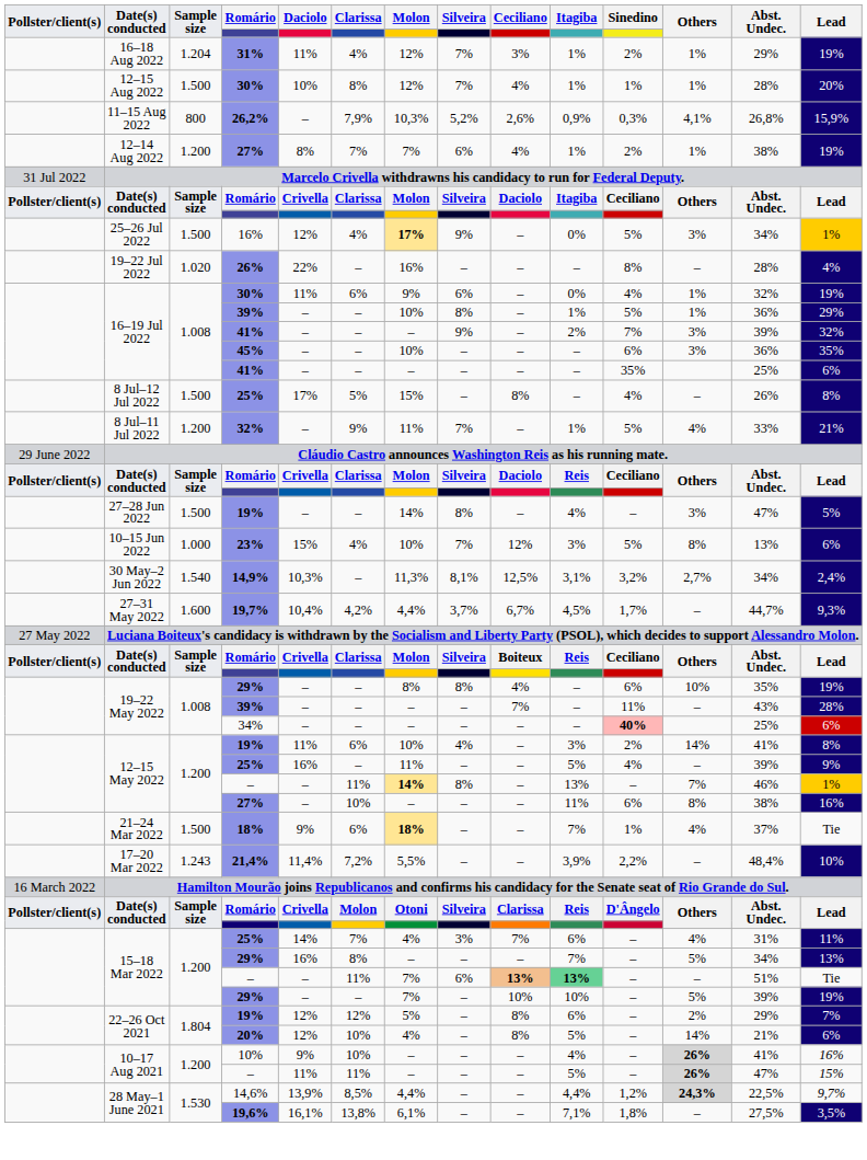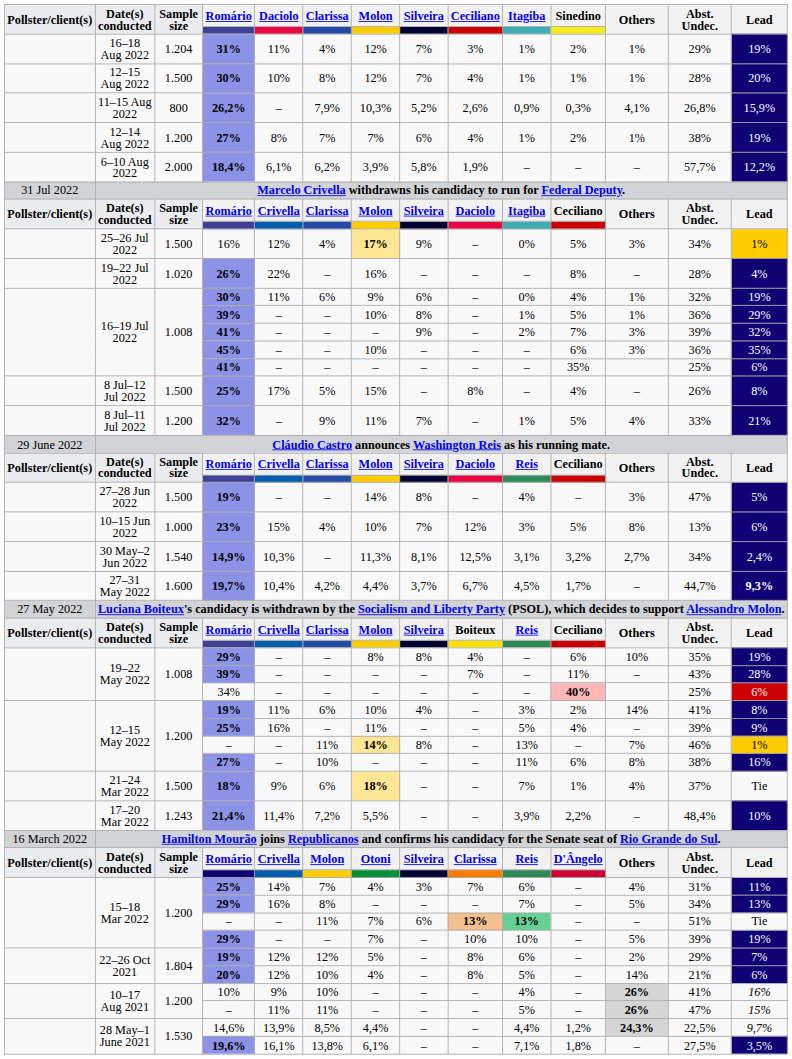 <table class="wikitable sortable" style="text-align:center;font-size:90%;line-height:14px;">
 <tr>
 <td rowspan="2" class="unsortable" style="width:50px;background:#eaecf0;"><strong>Pollster/client(s)</strong></td>
 <td rowspan="2" class="unsortable" style="width:50px;background:#eaecf0;"><strong>Date(s)<br>conducted</strong></td>
 <td rowspan="2" class="unsortable" style="width:50px;background:#eaecf0;"><strong>Sample<br>size</strong></td>
 <th class="unsortable" style="width:50px;"><a href='#'>Romário</a><br></th>
 <th class="unsortable" style="width:50px;"><a href='#'>Daciolo</a><br></th>
 <th class="unsortable" style="width:50px;"><a href='#'>Clarissa</a><br></th>
 <th class="unsortable" style="width:50px;"><a href='#'>Molon</a><br></th>
 <th class="unsortable" style="width:50px;"><a href='#'>Silveira</a><br></th>
 <th class="unsortable" style="width:50px;"><a href='#'>Ceciliano</a><br></th>
 <th class="unsortable" style="width:50px;"><a href='#'>Itagiba</a><br></th>
 <th class="unsortable" style="width:50px;">Sinedino<br></th>
 <th rowspan="2">Others</th>
 <th rowspan="2">Abst.<br>Undec.</th>
 <th rowspan="2">Lead</th>
 </tr>
 <tr>
 <th class="sortable" data-sort-type="number" style="background:#3F4196;"></th>
 <th class="sortable" data-sort-type="number" style="background:#E70641;"></th>
 <th class="sortable" data-sort-type="number" style="background:#254AA5;"></th>
 <th class="sortable" data-sort-type="number" style="background:#ffcc00;"></th>
 <th class="sortable" data-sort-type="number" style="background:#003;"></th>
 <th class="sortable" data-sort-type="number" style="background:#CC0000;"></th>
 <th class="sortable" data-sort-type="number" style="background:#3EACB2;"></th>
 <th class="sortable" data-sort-type="number" style="background:#f4ed1b;"></th>
 </tr>
 <tr>
 <td></td>
 <td>16–18 Aug 2022</td>
 <td>1.204</td>
 <td style="background:#8c92e6;"><strong>31%</strong></td>
 <td>11%</td>
 <td>4%</td>
 <td>12%</td>
 <td>7%</td>
 <td>3%</td>
 <td>1%</td>
 <td>2%</td>
 <td>1%</td>
 <td>29%</td>
 <td style="background:#0F0073;color:#FFFFFF;">19%</td>
 </tr>
 <tr>
 <td></td>
 <td>12–15 Aug 2022</td>
 <td>1.500</td>
 <td style="background:#8c92e6;"><strong>30%</strong></td>
 <td>10%</td>
 <td>8%</td>
 <td>12%</td>
 <td>7%</td>
 <td>4%</td>
 <td>1%</td>
 <td>1%</td>
 <td>1%</td>
 <td>28%</td>
 <td style="background:#0F0073;color:#FFFFFF;">20%</td>
 </tr>
 <tr>
 <td></td>
 <td>11–15 Aug 2022</td>
 <td>800</td>
 <td style="background:#8c92e6;"><strong>26,2%</strong></td>
 <td>–</td>
 <td>7,9%</td>
 <td>10,3%</td>
 <td>5,2%</td>
 <td>2,6%</td>
 <td>0,9%</td>
 <td>0,3%</td>
 <td>4,1%</td>
 <td>26,8%</td>
 <td style="background:#0F0073;color:#FFFFFF;">15,9%</td>
 </tr>
 <tr>
 <td></td>
 <td>12–14 Aug 2022</td>
 <td>1.200</td>
 <td style="background:#8c92e6;"><strong>27%</strong></td>
 <td>8%</td>
 <td>7%</td>
 <td>7%</td>
 <td>6%</td>
 <td>4%</td>
 <td>1%</td>
 <td>2%</td>
 <td>1%</td>
 <td>38%</td>
 <td style="background:#0F0073;color:#FFFFFF;">19%</td>
+</tr>
+<tr>
+<td></td>
+<td>6–10 Aug 2022</td>
+<td>2.000</td>
+<td style="background:#8c92e6;"><strong>18,4%</strong></td>
+<td>6,1%</td>
+<td>6,2%</td>
+<td>3,9%</td>
+<td>5,8%</td>
+<td>1,9%</td>
+<td>–</td>
+<td>–</td>
+<td>–</td>
+<td>57,7%</td>
+<td style="background:#0F0073;color:#FFFFFF;">12,2%</td>
 </tr>
 <tr>
 <td style="background:#d1d3d7;">31 Jul 2022</td>
 <td colspan="13" style="background:#d1d3d7;"><strong><a href='#'>Marcelo Crivella</a> withdrawns his candidacy to run for <a href='#'>Federal Deputy</a>.</strong> </td>
 </tr>
 <tr>
 <td rowspan="2" class="unsortable" style="width:50px;background:#eaecf0;"><strong>Pollster/client(s)</strong></td>
 <td rowspan="2" class="unsortable" style="width:50px;background:#eaecf0;"><strong>Date(s)<br>conducted</strong></td>
 <td rowspan="2" class="unsortable" style="width:50px;background:#eaecf0;"><strong>Sample<br>size</strong></td>
 <th class="unsortable" style="width:50px;"><a href='#'>Romário</a><br></th>
 <th class="unsortable" style="width:50px;"><a href='#'>Crivella</a><br></th>
 <th class="unsortable" style="width:50px;"><a href='#'>Clarissa</a><br></th>
 <th class="unsortable" style="width:50px;"><a href='#'>Molon</a><br></th>
 <th class="unsortable" style="width:50px;"><a href='#'>Silveira</a><br></th>
 <th class="unsortable" style="width:50px;"><a href='#'>Daciolo</a><br></th>
 <th class="unsortable" style="width:50px;"><a href='#'>Itagiba</a><br></th>
 <th class="unsortable" style="width:50px;"><strong>Ceciliano</strong><br></th>
 <th rowspan="2">Others</th>
 <th rowspan="2">Abst.<br>Undec.</th>
 <th rowspan="2">Lead</th>
 </tr>
 <tr>
 <th class="sortable" data-sort-type="number" style="background:#3F4196;"></th>
 <th class="sortable" data-sort-type="number" style="background:#005daa;"></th>
 <th class="sortable" data-sort-type="number" style="background:#254AA5;"></th>
 <th class="sortable" data-sort-type="number" style="background:#ffcc00;"></th>
 <th class="sortable" data-sort-type="number" style="background:#003;"></th>
 <th class="sortable" data-sort-type="number" style="background:#E70641;"></th>
 <th class="sortable" data-sort-type="number" style="background:#3EACB2;"></th>
 <th class="sortable" data-sort-type="number" style="background:#CC0000;"></th>
 </tr>
 <tr>
 <td></td>
 <td>25–26 Jul 2022</td>
 <td>1.500</td>
 <td>16%</td>
 <td>12%</td>
 <td>4%</td>
 <td style="background:#ffe694;"><strong>17%</strong></td>
 <td>9%</td>
 <td>–</td>
 <td>0%</td>
 <td>5%</td>
 <td>3%</td>
 <td>34%</td>
 <td style="background:#ffcc00;">1%</td>
 </tr>
 <tr>
 <td></td>
 <td>19–22 Jul 2022</td>
 <td>1.020</td>
 <td style="background:#8c92e6;"><strong>26%</strong></td>
 <td>22%</td>
 <td>–</td>
 <td>16%</td>
 <td>–</td>
 <td>–</td>
 <td>–</td>
 <td>8%</td>
 <td>–</td>
 <td>28%</td>
 <td style="background:#0F0073;color:#FFFFFF;">4%</td>
 </tr>
 <tr>
 <td rowspan="5"></td>
 <td rowspan="5">16–19 Jul 2022</td>
 <td rowspan="5">1.008</td>
 <td style="background:#8c92e6;"><strong>30%</strong></td>
 <td>11%</td>
 <td>6%</td>
 <td>9%</td>
 <td>6%</td>
 <td>–</td>
 <td>0%</td>
 <td>4%</td>
 <td>1%</td>
 <td>32%</td>
 <td style="background:#0F0073;color:#FFFFFF;">19%</td>
 </tr>
 <tr>
 <td style="background:#8c92e6;"><strong>39%</strong></td>
 <td>–</td>
 <td>–</td>
 <td>10%</td>
 <td>8%</td>
 <td>–</td>
 <td>1%</td>
 <td>5%</td>
 <td>1%</td>
 <td>36%</td>
 <td style="background:#0F0073;color:#FFFFFF;">29%</td>
 </tr>
 <tr>
 <td style="background:#8c92e6;"><strong>41%</strong></td>
 <td>–</td>
 <td>–</td>
 <td>–</td>
 <td>9%</td>
 <td>–</td>
 <td>2%</td>
 <td>7%</td>
 <td>3%</td>
 <td>39%</td>
 <td style="background:#0F0073;color:#FFFFFF;">32%</td>
 </tr>
 <tr>
 <td style="background:#8c92e6;"><strong>45%</strong></td>
 <td>–</td>
 <td>–</td>
 <td>10%</td>
 <td>–</td>
 <td>–</td>
 <td>–</td>
 <td>6%</td>
 <td>3%</td>
 <td>36%</td>
 <td style="background:#0F0073;color:#FFFFFF;">35%</td>
 </tr>
 <tr>
 <td style="background:#8c92e6;"><strong>41%</strong></td>
 <td>–</td>
 <td>–</td>
 <td>–</td>
 <td>–</td>
 <td>–</td>
 <td>–</td>
 <td>35%</td>
 <td></td>
 <td>25%</td>
 <td style="background:#0F0073;color:#FFFFFF;">6%</td>
 </tr>
 <tr>
 <td></td>
 <td>8 Jul–12 Jul 2022</td>
 <td>1.500</td>
 <td style="background:#8c92e6;"><strong>25%</strong></td>
 <td>17%</td>
 <td>5%</td>
 <td>15%</td>
 <td>–</td>
 <td>8%</td>
 <td>–</td>
 <td>4%</td>
 <td>–</td>
 <td>26%</td>
 <td style="background:#0F0073;color:#FFFFFF;">8%</td>
 </tr>
 <tr>
 <td></td>
 <td>8 Jul–11 Jul 2022</td>
 <td>1.200</td>
 <td style="background:#8c92e6;"><strong>32%</strong></td>
 <td>–</td>
 <td>9%</td>
 <td>11%</td>
 <td>7%</td>
 <td>–</td>
 <td>1%</td>
 <td>5%</td>
 <td>4%</td>
 <td>33%</td>
 <td style="background:#0F0073;color:#FFFFFF;">21%</td>
 </tr>
 <tr>
 <td style="background:#d1d3d7;">29 June 2022</td>
 <td colspan="13" style="background:#d1d3d7;"><strong><a href='#'>Cláudio Castro</a> announces <a href='#'>Washington Reis</a> as his running mate.</strong> </td>
 </tr>
 <tr>
 <td rowspan="2" class="unsortable" style="width:50px;background:#eaecf0;"><strong>Pollster/client(s)</strong></td>
 <td rowspan="2" class="unsortable" style="width:50px;background:#eaecf0;"><strong>Date(s)<br>conducted</strong></td>
 <td rowspan="2" class="unsortable" style="width:50px;background:#eaecf0;"><strong>Sample<br>size</strong></td>
 <th class="unsortable" style="width:50px;"><a href='#'>Romário</a><br></th>
 <th class="unsortable" style="width:50px;"><a href='#'>Crivella</a><br></th>
 <th class="unsortable" style="width:50px;"><a href='#'>Clarissa</a><br></th>
 <th class="unsortable" style="width:50px;"><a href='#'>Molon</a><br></th>
 <th class="unsortable" style="width:50px;"><a href='#'>Silveira</a><br></th>
 <th class="unsortable" style="width:50px;"><a href='#'>Daciolo</a><br></th>
 <th class="unsortable" style="width:50px;"><strong><a href='#'>Reis</a></strong><br></th>
 <th class="unsortable" style="width:50px;"><strong>Ceciliano</strong><br></th>
 <th rowspan="2">Others</th>
 <th rowspan="2">Abst.<br>Undec.</th>
 <th rowspan="2">Lead</th>
 </tr>
 <tr>
 <th class="sortable" data-sort-type="number" style="background:#3F4196;"></th>
 <th class="sortable" data-sort-type="number" style="background:#005daa;"></th>
 <th class="sortable" data-sort-type="number" style="background:#254AA5;"></th>
 <th class="sortable" data-sort-type="number" style="background:#ffcc00;"></th>
 <th class="sortable" data-sort-type="number" style="background:#003;"></th>
 <th class="sortable" data-sort-type="number" style="background:#E70641;"></th>
 <th class="sortable" data-sort-type="number" style="background:#2E8B57;"></th>
 <th class="sortable" data-sort-type="number" style="background:#CC0000;"></th>
 </tr>
 <tr>
 <td></td>
 <td>27–28 Jun 2022</td>
 <td>1.500</td>
 <td style="background:#8c92e6;"><strong>19%</strong></td>
 <td>–</td>
 <td>–</td>
 <td>14%</td>
 <td>8%</td>
 <td>–</td>
 <td>4%</td>
 <td>–</td>
 <td>3%</td>
 <td>47%</td>
 <td style="background:#0F0073;color:#FFFFFF;">5%</td>
 </tr>
 <tr>
 <td></td>
 <td>10–15 Jun 2022</td>
 <td>1.000</td>
 <td style="background:#8c92e6;"><strong>23%</strong></td>
 <td>15%</td>
 <td>4%</td>
 <td>10%</td>
 <td>7%</td>
 <td>12%</td>
 <td>3%</td>
 <td>5%</td>
 <td>8%</td>
 <td>13%</td>
 <td style="background:#0F0073;color:#FFFFFF;">6%</td>
 </tr>
 <tr>
 <td></td>
 <td>30 May–2 Jun 2022</td>
 <td>1.540</td>
 <td style="background:#8c92e6;"><strong>14,9%</strong></td>
 <td>10,3%</td>
 <td>–</td>
 <td>11,3%</td>
 <td>8,1%</td>
 <td>12,5%</td>
 <td>3,1%</td>
 <td>3,2%</td>
 <td>2,7%</td>
 <td>34%</td>
 <td style="background:#0F0073;color:#FFFFFF;">2,4%</td>
 </tr>
 <tr>
 <td></td>
 <td>27–31 May 2022</td>
 <td>1.600</td>
 <td style="background:#8c92e6;"><strong>19,7%</strong></td>
 <td>10,4%</td>
 <td>4,2%</td>
 <td>4,4%</td>
 <td>3,7%</td>
 <td>6,7%</td>
 <td>4,5%</td>
 <td>1,7%</td>
 <td>–</td>
 <td>44,7%</td>
-<td style="background:#0F0073;color:#FFFFFF;">9,3%</td>
+<td style="background:#0F0073;color:#FFFFFF;"><strong>9,3%</strong></td>
 </tr>
 <tr>
 <td style="background:#d1d3d7;">27 May 2022</td>
 <td colspan="13" style="background:#d1d3d7;"><strong><a href='#'>Luciana Boiteux</a>'s candidacy is withdrawn by the <a href='#'>Socialism and Liberty Party</a> (PSOL), which decides to support <a href='#'>Alessandro Molon</a>.</strong> </td>
 </tr>
 <tr>
 <td rowspan="2" class="unsortable" style="width:50px;background:#eaecf0;"><strong>Pollster/client(s)</strong></td>
 <td rowspan="2" class="unsortable" style="width:50px;background:#eaecf0;"><strong>Date(s)<br>conducted</strong></td>
 <td rowspan="2" class="unsortable" style="width:50px;background:#eaecf0;"><strong>Sample<br>size</strong></td>
 <th class="unsortable" style="width:50px;"><a href='#'>Romário</a><br></th>
 <th class="unsortable" style="width:50px;"><a href='#'>Crivella</a><br></th>
 <th class="unsortable" style="width:50px;"><a href='#'>Clarissa</a><br></th>
 <th class="unsortable" style="width:50px;"><a href='#'>Molon</a><br></th>
 <th class="unsortable" style="width:50px;"><a href='#'>Silveira</a><br></th>
 <th class="unsortable" style="width:50px;"><strong>Boiteux</strong><br></th>
 <th class="unsortable" style="width:50px;"><strong><a href='#'>Reis</a></strong><br></th>
 <th class="unsortable" style="width:50px;"><strong>Ceciliano</strong><br></th>
 <th rowspan="2">Others</th>
 <th rowspan="2">Abst.<br>Undec.</th>
 <th rowspan="2">Lead</th>
 </tr>
 <tr>
 <th class="sortable" data-sort-type="number" style="background:#3F4196;"></th>
 <th class="sortable" data-sort-type="number" style="background:#005daa;"></th>
 <th class="sortable" data-sort-type="number" style="background:#254AA5;"></th>
 <th class="sortable" data-sort-type="number" style="background:#ffcc00;"></th>
 <th class="sortable" data-sort-type="number" style="background:#003;"></th>
 <th class="sortable" data-sort-type="number" style="background:#FFE000;"></th>
 <th class="sortable" data-sort-type="number" style="background:#2E8B57;"></th>
 <th class="sortable" data-sort-type="number" style="background:#CC0000;"></th>
 </tr>
 <tr>
 <td rowspan="3"></td>
 <td rowspan="3">19–22 May 2022</td>
 <td rowspan="3">1.008</td>
 <td style="background:#8c92e6;"><strong>29%</strong></td>
 <td>–</td>
 <td>–</td>
 <td>8%</td>
 <td>8%</td>
 <td>4%</td>
 <td>–</td>
 <td>6%</td>
 <td>10%</td>
 <td>35%</td>
 <td style="background:#0F0073;color:#FFFFFF;">19%</td>
 </tr>
 <tr>
 <td style="background:#8c92e6;"><strong>39%</strong></td>
 <td>–</td>
 <td>–</td>
 <td>–</td>
 <td>–</td>
 <td>7%</td>
 <td>–</td>
 <td>11%</td>
 <td>–</td>
 <td>43%</td>
 <td style="background:#0F0073;color:#FFFFFF;">28%</td>
 </tr>
 <tr>
 <td>34%</td>
 <td>–</td>
 <td>–</td>
 <td>–</td>
 <td>–</td>
 <td>–</td>
 <td>–</td>
 <td style="background:#ffb7b7;"><strong>40%</strong></td>
 <td></td>
 <td>25%</td>
 <td style="background:#CC0000;color:#FFFFFF;">6%</td>
 </tr>
 <tr>
 <td rowspan="4"></td>
 <td rowspan="4">12–15 May 2022</td>
 <td rowspan="4">1.200</td>
 <td style="background:#8c92e6;"><strong>19%</strong></td>
 <td>11%</td>
 <td>6%</td>
 <td>10%</td>
 <td>4%</td>
 <td>–</td>
 <td>3%</td>
 <td>2%</td>
 <td>14%</td>
 <td>41%</td>
 <td style="background:#0F0073;color:#FFFFFF;">8%</td>
 </tr>
 <tr>
 <td style="background:#8c92e6;"><strong>25%</strong></td>
 <td>16%</td>
 <td>–</td>
 <td>11%</td>
 <td>–</td>
 <td>–</td>
 <td>5%</td>
 <td>4%</td>
 <td>–</td>
 <td>39%</td>
 <td style="background:#0F0073;color:#FFFFFF;">9%</td>
 </tr>
 <tr>
 <td>–</td>
 <td>–</td>
 <td>11%</td>
 <td style="background:#ffe694;"><strong>14%</strong></td>
 <td>8%</td>
 <td>–</td>
 <td>13%</td>
 <td>–</td>
 <td>7%</td>
 <td>46%</td>
 <td style="background:#ffcc00;">1%</td>
 </tr>
 <tr>
 <td style="background:#8c92e6;"><strong>27%</strong></td>
 <td>–</td>
 <td>10%</td>
 <td>–</td>
 <td>–</td>
 <td>–</td>
 <td>11%</td>
 <td>6%</td>
 <td>8%</td>
 <td>38%</td>
 <td style="background:#0F0073;color:#FFFFFF;">16%</td>
 </tr>
 <tr>
 <td></td>
 <td>21–24 Mar 2022</td>
 <td>1.500</td>
 <td style="background:#8c92e6;"><strong>18%</strong></td>
 <td>9%</td>
 <td>6%</td>
 <td style="background:#ffe694;"><strong>18%</strong></td>
 <td>–</td>
 <td>–</td>
 <td>7%</td>
 <td>1%</td>
 <td>4%</td>
 <td>37%</td>
 <td>Tie</td>
 </tr>
 <tr>
 <td></td>
 <td>17–20 Mar 2022</td>
 <td>1.243</td>
 <td style="background:#8c92e6;"><strong>21,4%</strong></td>
 <td>11,4%</td>
 <td>7,2%</td>
 <td>5,5%</td>
 <td>–</td>
 <td>–</td>
 <td>3,9%</td>
 <td>2,2%</td>
 <td>–</td>
 <td>48,4%</td>
 <td style="background:#0F0073;color:#FFFFFF;">10%</td>
 </tr>
 <tr>
 <td data-sort-type="number" class="sortable" style="background:#d1d3d7;">16 March 2022</td>
 <td colspan="13" style="background:#d1d3d7;"><strong><a href='#'>Hamilton Mourão</a> joins <a href='#'>Republicanos</a> and confirms his candidacy for the Senate seat of <a href='#'>Rio Grande do Sul</a>.</strong></td>
 </tr>
 <tr>
 <td rowspan="2" class="unsortable" style="width:50px;background:#eaecf0;"><strong>Pollster/client(s)</strong></td>
 <td rowspan="2" class="unsortable" style="width:50px;background:#eaecf0;"><strong>Date(s)<br>conducted</strong></td>
 <td rowspan="2" class="unsortable" style="width:50px;background:#eaecf0;"><strong>Sample<br>size</strong></td>
 <th class="unsortable" style="width:50px;"><a href='#'>Romário</a><br></th>
 <th class="unsortable" style="width:50px;"><a href='#'>Crivella</a><br></th>
 <th class="unsortable" style="width:50px;"><a href='#'>Molon</a><br></th>
 <th class="unsortable" style="width:50px;"><a href='#'>Otoni</a><br></th>
 <th class="unsortable" style="width:50px;"><a href='#'>Silveira</a><br></th>
 <th class="unsortable" style="width:50px;"><a href='#'>Clarissa</a><br></th>
 <th class="unsortable" style="width:50px;"><strong><a href='#'>Reis</a></strong><br></th>
 <th class="unsortable" style="width:50px;"><a href='#'>D'Ângelo</a><br></th>
 <th rowspan="2">Others</th>
 <th rowspan="2">Abst.<br>Undec.</th>
 <th rowspan="2">Lead</th>
 </tr>
 <tr>
 <th class="sortable" data-sort-type="number" style="background:#0F0073;"></th>
 <th class="sortable" data-sort-type="number" style="background:#005daa;"></th>
 <th class="sortable" data-sort-type="number" style="background:#ffcc00;"></th>
 <th class="sortable" data-sort-type="number" style="background:#009038;"></th>
 <th class="sortable" data-sort-type="number" style="background:#003;"></th>
 <th class="sortable" data-sort-type="number" style="background:#FF7A00;"></th>
 <th class="sortable" data-sort-type="number" style="background:#2E8B57;"></th>
 <th class="sortable" data-sort-type="number" style="background:#CC0033;"></th>
 </tr>
 <tr>
 <td rowspan="4"></td>
 <td rowspan="4">15–18 Mar 2022</td>
 <td rowspan="4">1.200</td>
 <td style="background:#8c92e6;"><strong>25%</strong></td>
 <td>14%</td>
 <td>7%</td>
 <td>4%</td>
 <td>3%</td>
 <td>7%</td>
 <td>6%</td>
 <td>–</td>
 <td>4%</td>
 <td>31%</td>
 <td style="background:#0F0073;color:#FFFFFF;">11%</td>
 </tr>
 <tr>
 <td style="background:#8c92e6;"><strong>29%</strong></td>
 <td>16%</td>
 <td>8%</td>
 <td>–</td>
 <td>–</td>
 <td>–</td>
 <td>7%</td>
 <td>–</td>
 <td>5%</td>
 <td>34%</td>
 <td style="background:#0F0073;color:#FFFFFF;">13%</td>
 </tr>
 <tr>
 <td>–</td>
 <td>–</td>
 <td>11%</td>
 <td>7%</td>
 <td>6%</td>
 <td style="background:#f3bf8f;"><strong>13%</strong></td>
 <td style="background:#66d195;"><strong>13%</strong></td>
 <td>–</td>
 <td>–</td>
 <td>51%</td>
 <td>Tie</td>
 </tr>
 <tr>
 <td style="background:#8c92e6;"><strong>29%</strong></td>
 <td>–</td>
 <td>–</td>
 <td>7%</td>
 <td>–</td>
 <td>10%</td>
 <td>10%</td>
 <td>–</td>
 <td>5%</td>
 <td>39%</td>
 <td style="background:#0F0073;color:#FFFFFF;">19%</td>
 </tr>
 <tr>
 <td rowspan="2"></td>
 <td rowspan="2">22–26 Oct 2021</td>
 <td rowspan="2">1.804</td>
 <td style="background:#8c92e6;"><strong>19%</strong></td>
 <td>12%</td>
 <td>12%</td>
 <td>5%</td>
 <td>–</td>
 <td>8%</td>
 <td>6%</td>
 <td>–</td>
 <td>2%</td>
 <td>29%</td>
 <td style="background:#0F0073;color:#FFFFFF;">7%</td>
 </tr>
 <tr>
 <td style="background:#8c92e6;"><strong>20%</strong></td>
 <td>12%</td>
 <td>10%</td>
 <td>4%</td>
 <td>–</td>
 <td>8%</td>
 <td>5%</td>
 <td>–</td>
 <td>14%</td>
 <td>21%</td>
 <td style="background:#0F0073;color:#FFFFFF;">6%</td>
 </tr>
 <tr>
 <td rowspan="2"></td>
 <td rowspan="2">10–17 Aug 2021</td>
 <td rowspan="2">1.200</td>
 <td>10%</td>
 <td>9%</td>
 <td>10%</td>
 <td>–</td>
 <td>–</td>
 <td>–</td>
 <td>4%</td>
 <td>–</td>
 <td style="background:#D5D5D5;"><strong>26%</strong></td>
 <td>41%</td>
 <td><em>16%</em></td>
 </tr>
 <tr>
 <td>–</td>
 <td>11%</td>
 <td>11%</td>
 <td>–</td>
 <td>–</td>
 <td>–</td>
 <td>5%</td>
 <td>–</td>
 <td style="background:#D5D5D5;"><strong>26%</strong></td>
 <td>47%</td>
 <td><em>15%</em></td>
 </tr>
 <tr>
 <td rowspan="2"></td>
 <td rowspan="2">28 May–1 June 2021</td>
 <td rowspan="2">1.530</td>
 <td>14,6%</td>
 <td>13,9%</td>
 <td>8,5%</td>
 <td>4,4%</td>
 <td>–</td>
 <td>–</td>
 <td>4,4%</td>
 <td>1,2%</td>
 <td style="background:#D5D5D5;"><strong>24,3%</strong></td>
 <td>22,5%</td>
 <td><em>9,7%</em></td>
 </tr>
 <tr>
 <td style="background:#8c92e6;"><strong>19,6%</strong></td>
 <td>16,1%</td>
 <td>13,8%</td>
 <td>6,1%</td>
 <td>–</td>
 <td>–</td>
 <td>7,1%</td>
 <td>1,8%</td>
 <td>–</td>
 <td>27,5%</td>
 <td style="background:#0F0073;color:#FFFFFF;">3,5%</td>
 </tr>
 </table>
